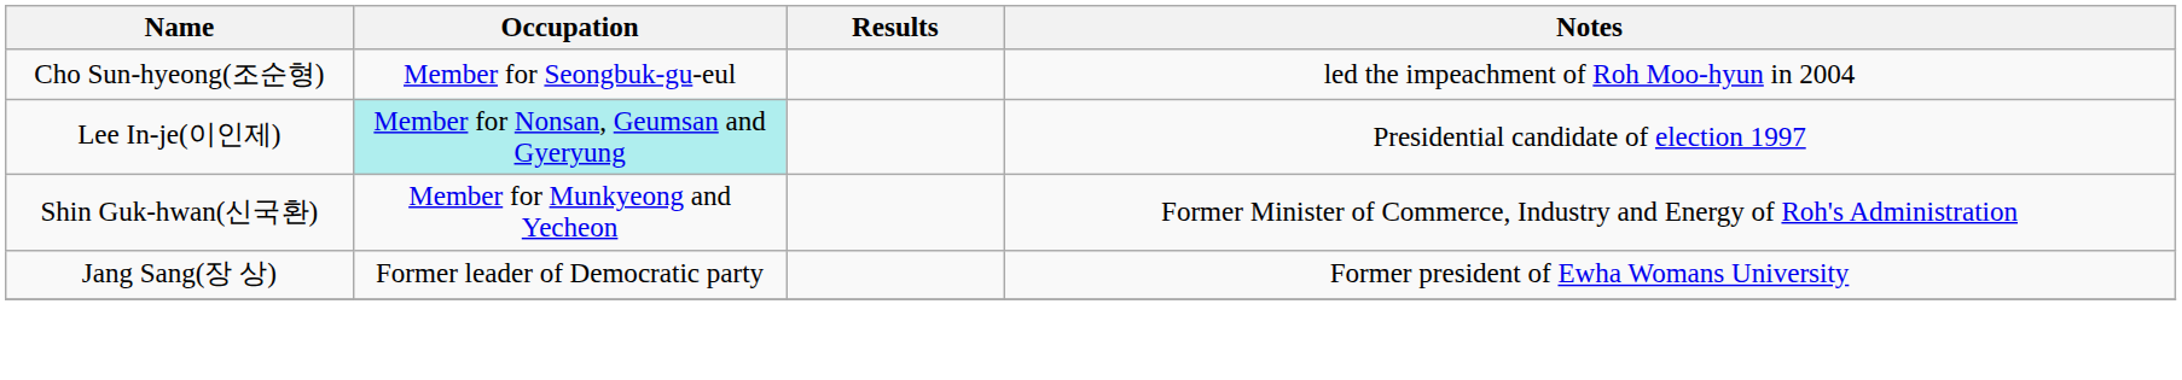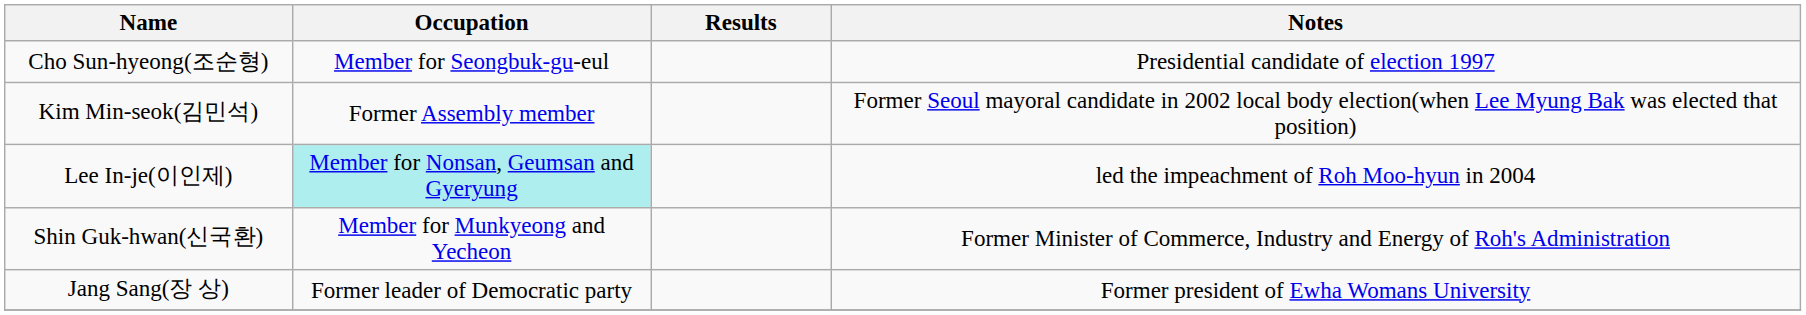 <table class="wikitable" style="text-align:center">
 <tr>
 <th width="16%">Name</th>
 <th width="20%">Occupation</th>
 <th width="10%">Results</th>
 <th>Notes</th>
 </tr>
 <tr>
 <td>Cho Sun-hyeong(조순형)</td>
 <td><a href='#'>Member</a> for <a href='#'>Seongbuk-gu</a>-eul</td>
 <td></td>
-<td>led the impeachment of <a href='#'>Roh Moo-hyun</a> in 2004</td>
+<td>Presidential candidate of <a href='#'>election 1997</a></td>
+</tr>
+<tr>
+<td>Kim Min-seok(김민석)</td>
+<td>Former <a href='#'>Assembly member</a></td>
+<td></td>
+<td>Former <a href='#'>Seoul</a> mayoral candidate in 2002 local body election(when <a href='#'>Lee Myung Bak</a> was elected that position)</td>
 </tr>
 <tr>
 <td>Lee In-je(이인제)</td>
 <td style="background: paleturquoise;"><a href='#'>Member</a> for <a href='#'>Nonsan</a>, <a href='#'>Geumsan</a> and <a href='#'>Gyeryung</a></td>
 <td></td>
-<td>Presidential candidate of <a href='#'>election 1997</a></td>
+<td>led the impeachment of <a href='#'>Roh Moo-hyun</a> in 2004</td>
 </tr>
 <tr>
 <td>Shin Guk-hwan(신국환)</td>
 <td><a href='#'>Member</a> for <a href='#'>Munkyeong</a> and <a href='#'>Yecheon</a></td>
 <td></td>
 <td>Former Minister of Commerce, Industry and Energy of <a href='#'>Roh's Administration</a></td>
 </tr>
 <tr>
 <td>Jang Sang(장 상)</td>
 <td>Former leader of Democratic party</td>
 <td></td>
 <td>Former president of <a href='#'>Ewha Womans University</a></td>
 </tr>
 <tr>
 </tr>
 </table>
